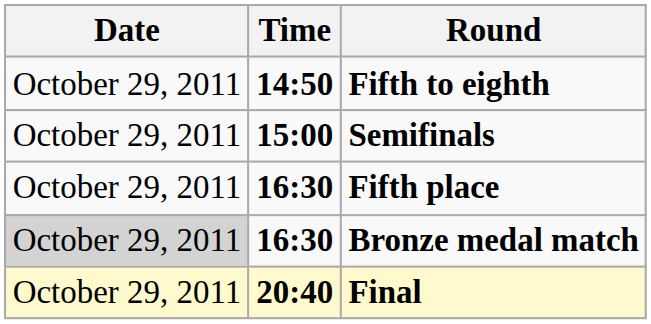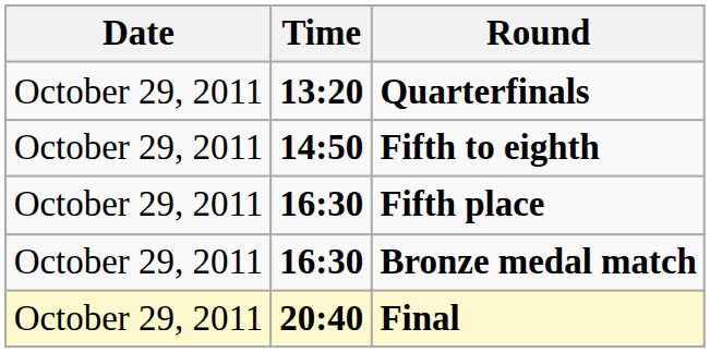 <table class="wikitable">
 <tr>
 <th>Date</th>
 <th>Time</th>
 <th>Round</th>
 </tr>
 <tr>
 <td>October 29, 2011</td>
-<td><strong>14:50</strong></td>
-<td><strong>Fifth to eighth</strong></td>
+<td><strong>13:20</strong></td>
+<td><strong>Quarterfinals</strong></td>
 </tr>
 <tr>
 <td>October 29, 2011</td>
-<td><strong>15:00</strong></td>
-<td><strong>Semifinals</strong></td>
+<td><strong>14:50</strong></td>
+<td><strong>Fifth to eighth</strong></td>
 </tr>
 <tr>
 <td>October 29, 2011</td>
 <td><strong>16:30</strong></td>
 <td><strong>Fifth place</strong></td>
 </tr>
 <tr>
-<td style="background: lightgrey;">October 29, 2011</td>
+<td>October 29, 2011</td>
 <td><strong>16:30</strong></td>
 <td><strong>Bronze medal match</strong></td>
 </tr>
 <tr style=background:lemonchiffon>
 <td>October 29, 2011</td>
 <td><strong>20:40</strong></td>
 <td><strong>Final</strong></td>
 </tr>
 </table>
